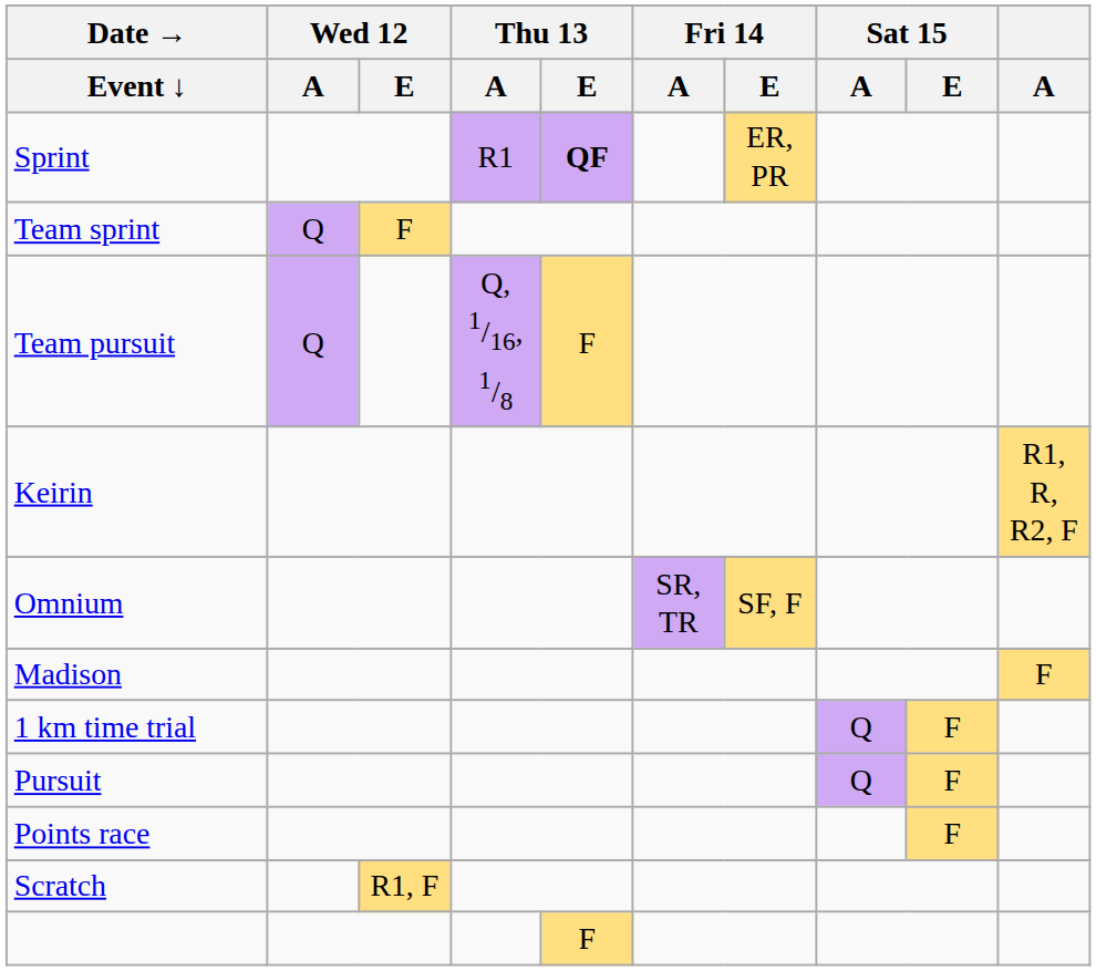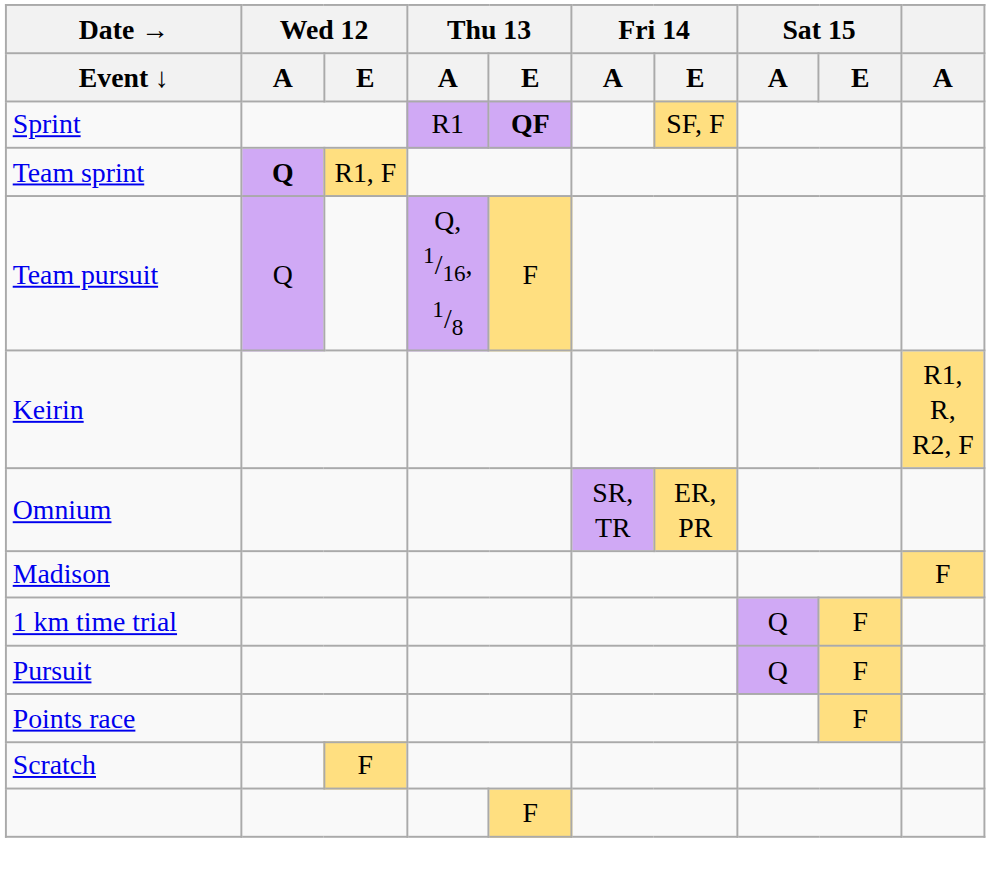 <table class="wikitable" style="margin:0.5em auto; font-size:90%; line-height:1.25em;text-align:center;">
 <tr>
 <th>Date →</th>
 <th colspan=2>Wed 12</th>
 <th colspan=2>Thu 13</th>
 <th colspan=2>Fri 14</th>
 <th colspan=2>Sat 15</th>
 <th></th>
 </tr>
 <tr>
 <th style="width:8em;">Event ↓</th>
 <th style="width:2.5em;">A</th>
 <th style="width:2.5em;">E</th>
 <th style="width:2.5em;">A</th>
 <th style="width:2.5em;">E</th>
 <th style="width:2.5em;">A</th>
 <th style="width:2.5em;">E</th>
 <th style="width:2.5em;">A</th>
 <th style="width:2.5em;">E</th>
 <th style="width:2.5em;">A</th>
 </tr>
 <tr>
 <td align=left><a href='#'>Sprint</a></td>
 <td colspan=2></td>
 <td bgcolor=D0A9F5>R1</td>
 <td bgcolor=D0A9F5><strong>QF</strong></td>
 <td></td>
-<td bgcolor=FFDF80>ER, PR</td>
+<td bgcolor=FFDF80>SF, F</td>
 <td colspan=2></td>
 <td></td>
 </tr>
 <tr>
 <td align=left><a href='#'>Team sprint</a></td>
-<td bgcolor=D0A9F5>Q</td>
-<td bgcolor=FFDF80>F</td>
+<td bgcolor=D0A9F5><strong>Q</strong></td>
+<td bgcolor=FFDF80>R1, F</td>
 <td colspan=2></td>
 <td colspan=2></td>
 <td colspan=2></td>
 <td></td>
 </tr>
 <tr>
 <td align=left><a href='#'>Team pursuit</a></td>
 <td bgcolor=D0A9F5>Q</td>
 <td></td>
 <td bgcolor=D0A9F5>Q, <sup>1</sup>/<sub>16</sub>, <sup>1</sup>/<sub>8</sub></td>
 <td bgcolor=FFDF80>F</td>
 <td colspan=2></td>
 <td colspan=2></td>
 <td></td>
 </tr>
 <tr>
 <td align=left><a href='#'>Keirin</a></td>
 <td colspan=2></td>
 <td colspan=2></td>
 <td colspan=2></td>
 <td colspan=2></td>
 <td bgcolor="#FFDF80">R1, R, R2, F</td>
 </tr>
 <tr>
 <td align=left><a href='#'>Omnium</a></td>
 <td colspan=2></td>
 <td colspan=2></td>
 <td bgcolor=D0A9F5>SR, TR</td>
-<td bgcolor=FFDF80>SF, F</td>
+<td bgcolor=FFDF80>ER, PR</td>
 <td colspan=2></td>
 <td></td>
 </tr>
 <tr>
 <td align=left><a href='#'>Madison</a></td>
 <td colspan=2></td>
 <td colspan=2></td>
 <td colspan=2></td>
 <td colspan=2></td>
 <td bgcolor=FFDF80>F</td>
 </tr>
 <tr>
 <td align=left><a href='#'>1 km time trial</a></td>
 <td colspan=2></td>
 <td colspan=2></td>
 <td colspan=2></td>
 <td bgcolor=D0A9F5>Q</td>
 <td bgcolor=FFDF80>F</td>
 <td></td>
 </tr>
 <tr>
 <td align=left><a href='#'>Pursuit</a></td>
 <td colspan=2></td>
 <td colspan=2></td>
 <td colspan=2></td>
 <td bgcolor=D0A9F5>Q</td>
 <td bgcolor=FFDF80>F</td>
 <td></td>
 </tr>
 <tr>
 <td align=left><a href='#'>Points race</a></td>
 <td colspan=2></td>
 <td colspan=2></td>
 <td colspan=2></td>
 <td></td>
 <td bgcolor=FFDF80>F</td>
 <td></td>
 </tr>
 <tr>
 <td align=left><a href='#'>Scratch</a></td>
 <td></td>
-<td bgcolor=FFDF80>R1, F</td>
+<td bgcolor=FFDF80>F</td>
 <td colspan=2></td>
 <td colspan=2></td>
 <td colspan=2></td>
 <td></td>
 </tr>
 <tr>
 <td align=left><a href='#'></a></td>
 <td colspan=2></td>
 <td></td>
 <td bgcolor=FFDF80>F</td>
 <td colspan=2></td>
 <td colspan=2></td>
 <td></td>
 </tr>
 </table>
